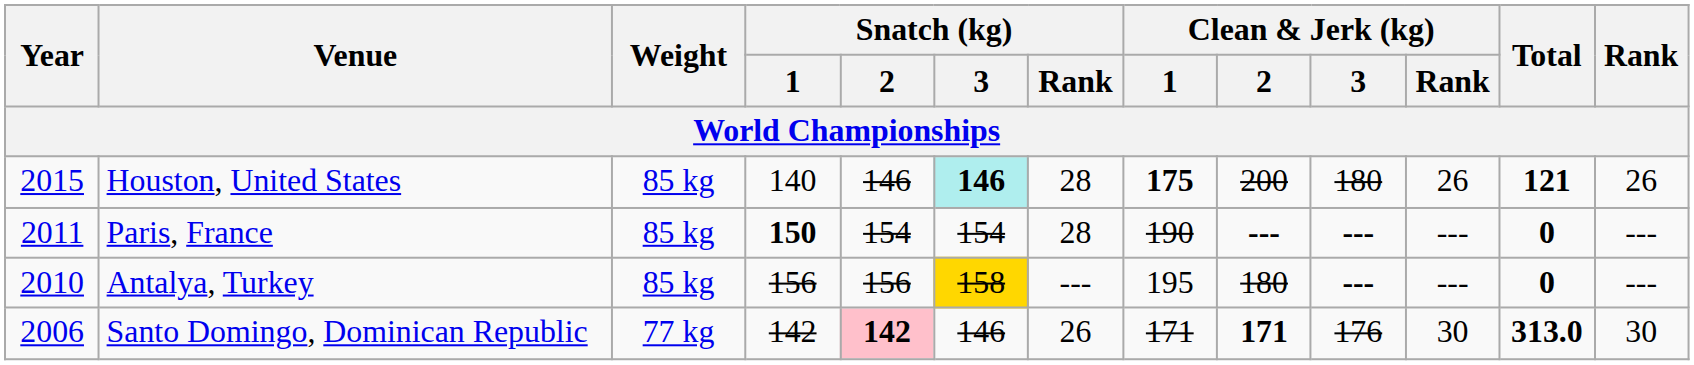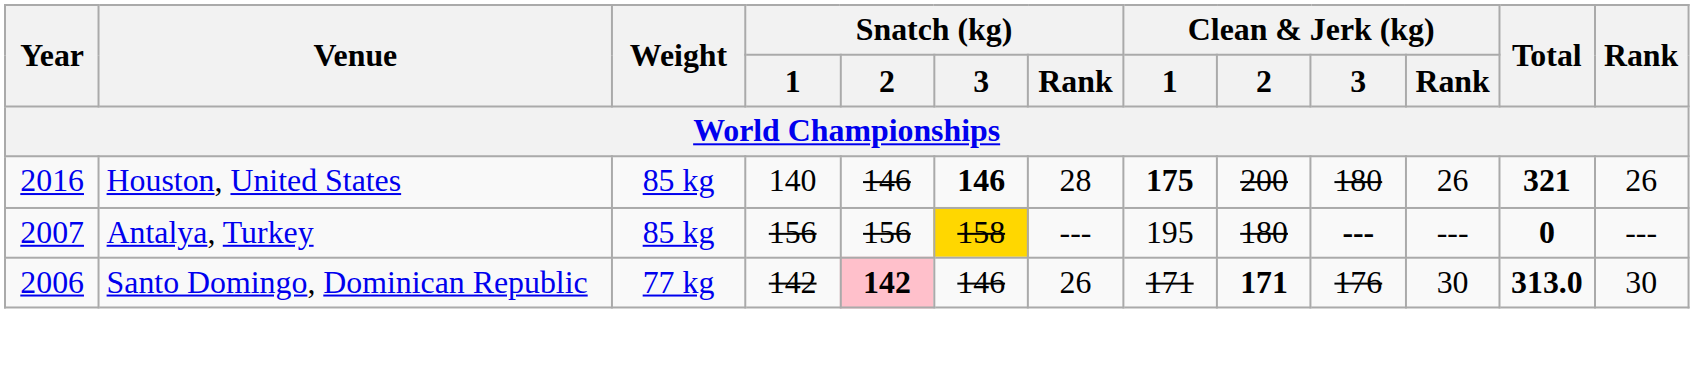 <table class = "wikitable" style="text-align:center;">
 <tr>
 <th rowspan=2 width=40>Year</th>
 <th rowspan=2 width=250>Venue</th>
 <th rowspan=2 width=60>Weight</th>
 <th colspan=4>Snatch (kg)</th>
 <th colspan=4>Clean & Jerk (kg)</th>
 <th rowspan=2 width=40>Total</th>
 <th rowspan=2 width=40>Rank</th>
 </tr>
 <tr>
 <th width=40>1</th>
 <th width=40>2</th>
 <th width=40>3</th>
 <th width=40>Rank</th>
 <th width=40>1</th>
 <th width=40>2</th>
 <th width=40>3</th>
 <th width=40>Rank</th>
 </tr>
 <tr>
 <th colspan=13><a href='#'>World Championships</a></th>
 </tr>
 <tr>
-<td><a href='#'>2015</a></td>
+<td><a href='#'>2016</a></td>
 <td align=left> <a href='#'>Houston</a>, <a href='#'>United States</a></td>
 <td><a href='#'>85 kg</a></td>
 <td>140</td>
 <td><s>146</s></td>
-<td style="background: paleturquoise;"><strong>146</strong></td>
+<td><strong>146</strong></td>
 <td>28</td>
 <td><strong>175</strong></td>
 <td><s>200</s></td>
 <td><s>180</s></td>
 <td>26</td>
-<td><strong>121</strong></td>
+<td><strong>321</strong></td>
 <td>26</td>
 </tr>
 <tr>
-<td><a href='#'>2011</a></td>
-<td align=left> <a href='#'>Paris</a>, <a href='#'>France</a></td>
-<td><a href='#'>85 kg</a></td>
-<td><strong>150</strong></td>
-<td><s>154</s></td>
-<td><s>154</s></td>
-<td>28</td>
-<td><s>190</s></td>
-<td><strong>---</strong></td>
-<td><strong>---</strong></td>
-<td>---</td>
-<td><strong>0</strong></td>
-<td>---</td>
-</tr>
-<tr>
-<td><a href='#'>2010</a></td>
+<td><a href='#'>2007</a></td>
 <td align=left> <a href='#'>Antalya</a>, <a href='#'>Turkey</a></td>
 <td><a href='#'>85 kg</a></td>
 <td><s>156</s></td>
 <td><s>156</s></td>
 <td style="background: gold;"><s>158</s></td>
 <td>---</td>
 <td>195</td>
 <td><s>180</s></td>
 <td><strong>---</strong></td>
 <td>---</td>
 <td><strong>0</strong></td>
 <td>---</td>
 </tr>
 <tr>
 <td><a href='#'>2006</a></td>
 <td align=left> <a href='#'>Santo Domingo</a>, <a href='#'>Dominican Republic</a></td>
 <td><a href='#'>77 kg</a></td>
 <td><s>142</s></td>
 <td style="background: pink;"><strong>142</strong></td>
 <td><s>146</s></td>
 <td>26</td>
 <td><s>171</s></td>
 <td><strong>171</strong></td>
 <td><s>176</s></td>
 <td>30</td>
 <td><strong>313.0</strong></td>
 <td>30</td>
 </tr>
 </table>
